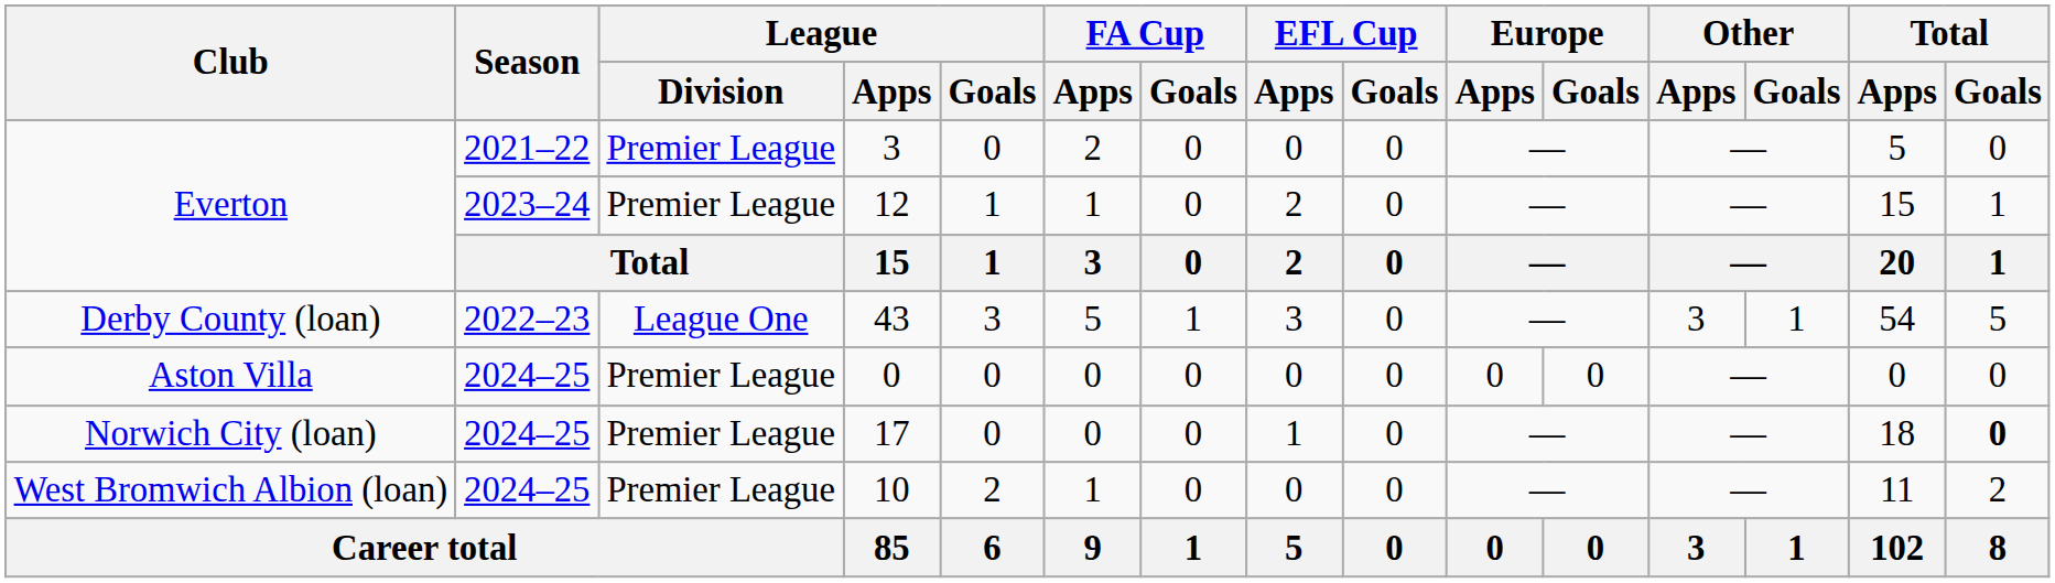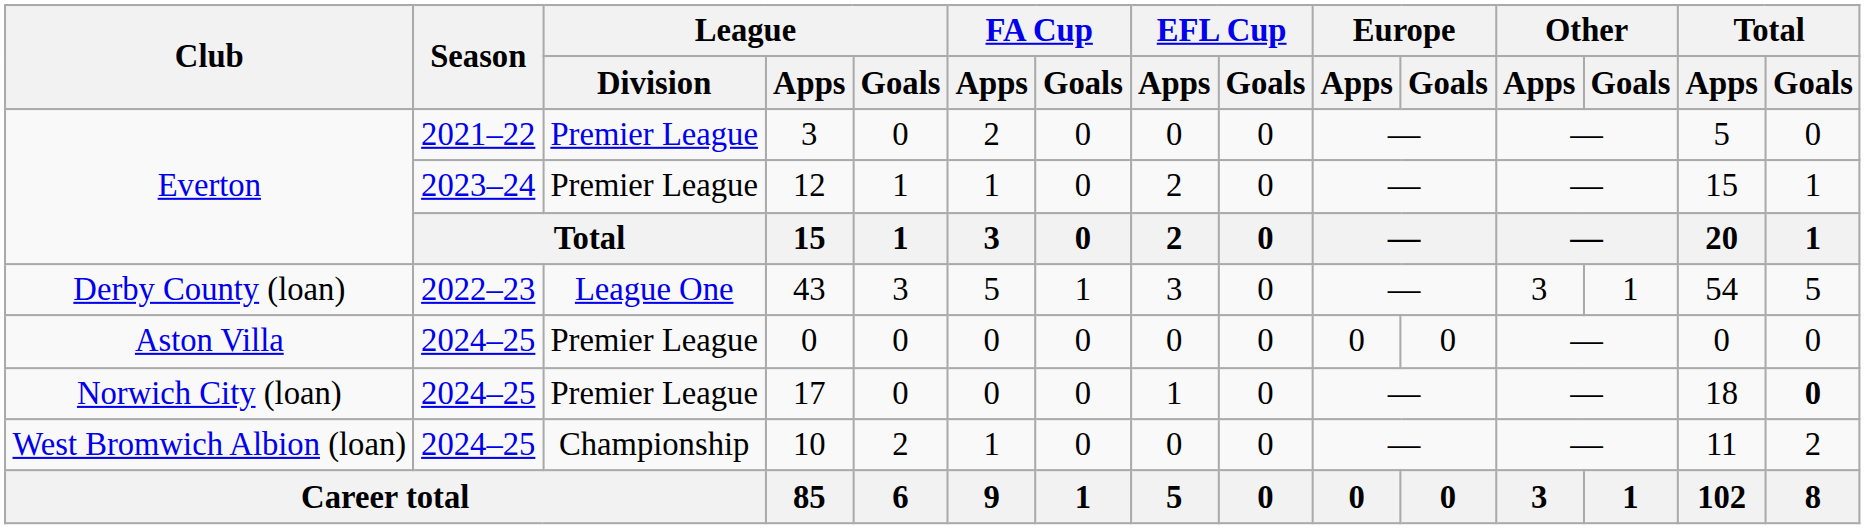 <table class=wikitable style=text-align:center>
 <tr>
 <th rowspan=2>Club</th>
 <th rowspan=2>Season</th>
 <th colspan=3>League</th>
 <th colspan=2><a href='#'>FA Cup</a></th>
 <th colspan=2><a href='#'>EFL Cup</a></th>
 <th colspan="2">Europe</th>
 <th colspan="2">Other</th>
 <th colspan=2>Total</th>
 </tr>
 <tr>
 <th>Division</th>
 <th>Apps</th>
 <th>Goals</th>
 <th>Apps</th>
 <th>Goals</th>
 <th>Apps</th>
 <th>Goals</th>
 <th>Apps</th>
 <th>Goals</th>
 <th>Apps</th>
 <th>Goals</th>
 <th>Apps</th>
 <th>Goals</th>
 </tr>
 <tr>
 <td rowspan=3><a href='#'>Everton</a></td>
 <td><a href='#'>2021–22</a></td>
 <td><a href='#'>Premier League</a></td>
 <td>3</td>
 <td>0</td>
 <td>2</td>
 <td>0</td>
 <td>0</td>
 <td>0</td>
 <td colspan="2">—</td>
 <td colspan="2">—</td>
 <td>5</td>
 <td>0</td>
 </tr>
 <tr>
 <td><a href='#'>2023–24</a></td>
 <td>Premier League</td>
 <td>12</td>
 <td>1</td>
 <td>1</td>
 <td>0</td>
 <td>2</td>
 <td>0</td>
 <td colspan="2">—</td>
 <td colspan="2">—</td>
 <td>15</td>
 <td>1</td>
 </tr>
 <tr>
 <th colspan=2>Total</th>
 <th>15</th>
 <th>1</th>
 <th>3</th>
 <th>0</th>
 <th>2</th>
 <th>0</th>
 <th colspan="2">—</th>
 <th colspan="2">—</th>
 <th>20</th>
 <th>1</th>
 </tr>
 <tr>
 <td><a href='#'>Derby County</a> (loan)</td>
 <td><a href='#'>2022–23</a></td>
 <td><a href='#'>League One</a></td>
 <td>43</td>
 <td>3</td>
 <td>5</td>
 <td>1</td>
 <td>3</td>
 <td>0</td>
 <td colspan="2">—</td>
 <td>3</td>
 <td>1</td>
 <td>54</td>
 <td>5</td>
 </tr>
 <tr>
 <td><a href='#'>Aston Villa</a></td>
 <td><a href='#'>2024–25</a></td>
 <td>Premier League</td>
 <td>0</td>
 <td>0</td>
 <td>0</td>
 <td>0</td>
 <td>0</td>
 <td>0</td>
 <td>0</td>
 <td>0</td>
 <td colspan="2">—</td>
 <td>0</td>
 <td>0</td>
 </tr>
 <tr>
 <td><a href='#'>Norwich City</a> (loan)</td>
 <td><a href='#'>2024–25</a></td>
 <td>Premier League</td>
 <td>17</td>
 <td>0</td>
 <td>0</td>
 <td>0</td>
 <td>1</td>
 <td>0</td>
 <td colspan="2">—</td>
 <td colspan="2">—</td>
 <td>18</td>
 <td><strong>0</strong></td>
 </tr>
 <tr>
 <td><a href='#'>West Bromwich Albion</a> (loan)</td>
 <td><a href='#'>2024–25</a></td>
-<td>Premier League</td>
+<td>Championship</td>
 <td>10</td>
 <td>2</td>
 <td>1</td>
 <td>0</td>
 <td>0</td>
 <td>0</td>
 <td colspan="2">—</td>
 <td colspan="2">—</td>
 <td>11</td>
 <td>2</td>
 </tr>
 <tr>
 <th colspan="3">Career total</th>
 <th>85</th>
 <th>6</th>
 <th>9</th>
 <th>1</th>
 <th>5</th>
 <th>0</th>
 <th>0</th>
 <th>0</th>
 <th>3</th>
 <th>1</th>
 <th>102</th>
 <th>8</th>
 </tr>
 </table>
